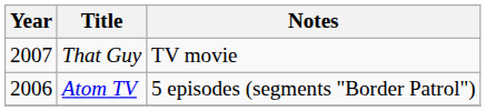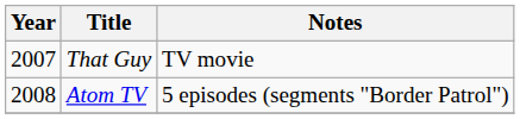 <table class="wikitable">
 <tr>
 <th>Year</th>
 <th>Title</th>
 <th>Notes</th>
 </tr>
 <tr>
 <td>2007</td>
 <td><em>That Guy</em></td>
 <td>TV movie</td>
 </tr>
 <tr>
-<td>2006</td>
+<td>2008</td>
 <td><em><a href='#'>Atom TV</a></em></td>
 <td>5 episodes (segments "Border Patrol")</td>
 </tr>
 <tr>
 </tr>
 </table>
